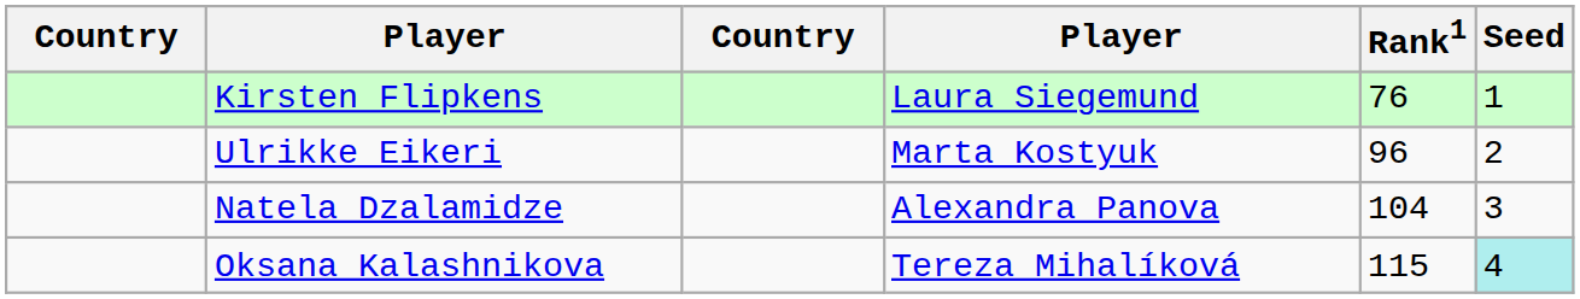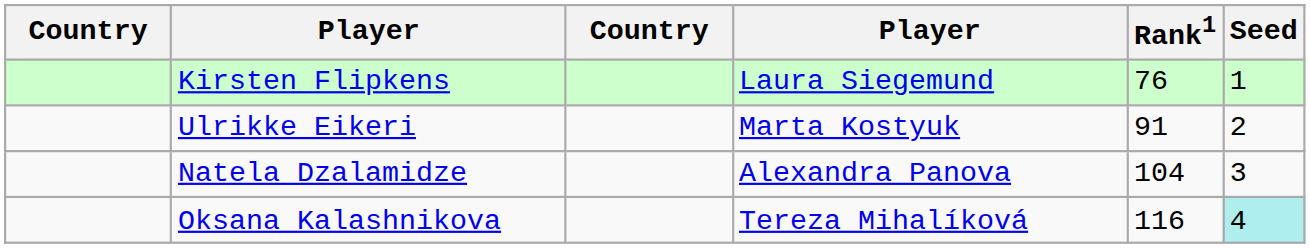 <table class="sortable wikitable">
 <tr>
 <th width="70">Country</th>
 <th width="175">Player</th>
 <th width="70">Country</th>
 <th width="175">Player</th>
 <th>Rank<sup>1</sup></th>
 <th>Seed</th>
 </tr>
 <tr style="background:#cfc;">
 <td></td>
 <td><a href='#'>Kirsten Flipkens</a></td>
 <td></td>
 <td><a href='#'>Laura Siegemund</a></td>
 <td>76</td>
 <td>1</td>
 </tr>
 <tr>
 <td></td>
 <td><a href='#'>Ulrikke Eikeri</a></td>
 <td></td>
 <td><a href='#'>Marta Kostyuk</a></td>
-<td>96</td>
+<td>91</td>
 <td>2</td>
 </tr>
 <tr>
 <td></td>
 <td><a href='#'>Natela Dzalamidze</a></td>
 <td></td>
 <td><a href='#'>Alexandra Panova</a></td>
 <td>104</td>
 <td>3</td>
 </tr>
 <tr>
 <td></td>
 <td><a href='#'>Oksana Kalashnikova</a></td>
 <td></td>
 <td><a href='#'>Tereza Mihalíková</a></td>
-<td>115</td>
+<td>116</td>
 <td style="background: paleturquoise;">4</td>
 </tr>
 </table>
